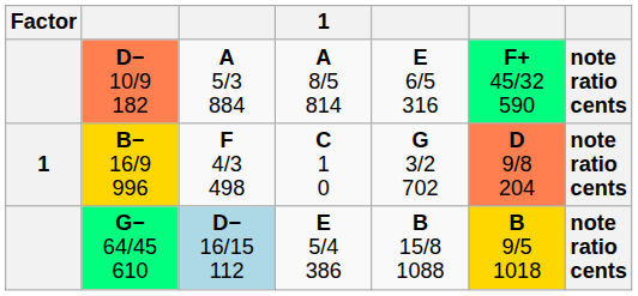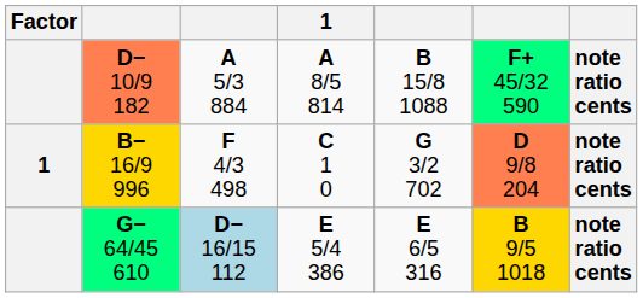 <table class="wikitable" style="text-align: center;">
 <tr>
 <th>Factor</th>
 <th style="width: 4em"></th>
 <th style="width: 4em"></th>
 <th style="width: 4em">1</th>
 <th style="width: 4em"></th>
 <th style="width: 4em"></th>
 <th></th>
 </tr>
 <tr>
 <th></th>
 <td style="background-color: #FF7F50"><strong>D−</strong> <br> 10/9 <br> 182</td>
 <td><strong>A</strong> <br> 5/3 <br> 884</td>
 <td><strong>A</strong> <br> 8/5 <br> 814</td>
-<td><strong>E</strong> <br> 6/5 <br> 316</td>
+<td><strong>B</strong> <br> 15/8 <br> 1088</td>
 <td style="background-color: #00FF7F"><strong>F+</strong> <br> 45/32 <br> 590</td>
 <th style="text-align: left">note <br> ratio <br> cents</th>
 </tr>
 <tr>
 <th>1</th>
 <td style="background-color: #FFD700"><strong>B−</strong> <br> 16/9 <br> 996</td>
 <td><strong>F</strong> <br> 4/3 <br> 498</td>
 <td><strong>C</strong> <br> 1 <br> 0</td>
 <td><strong>G</strong> <br> 3/2 <br> 702</td>
 <td style="background-color: #FF7F50"><strong>D</strong> <br> 9/8 <br> 204</td>
 <th style="text-align: left">note <br> ratio <br> cents</th>
 </tr>
 <tr>
 <th></th>
 <td style="background-color: #00FF7F"><strong>G−</strong> <br> 64/45 <br> 610</td>
 <td style="background: lightblue;"><strong>D−</strong> <br> 16/15 <br> 112</td>
 <td><strong>E</strong> <br> 5/4 <br> 386</td>
-<td><strong>B</strong> <br> 15/8 <br> 1088</td>
+<td><strong>E</strong> <br> 6/5 <br> 316</td>
 <td style="background-color: #FFD700"><strong>B</strong> <br> 9/5 <br> 1018</td>
 <th style="text-align: left">note <br> ratio <br> cents</th>
 </tr>
 </table>
